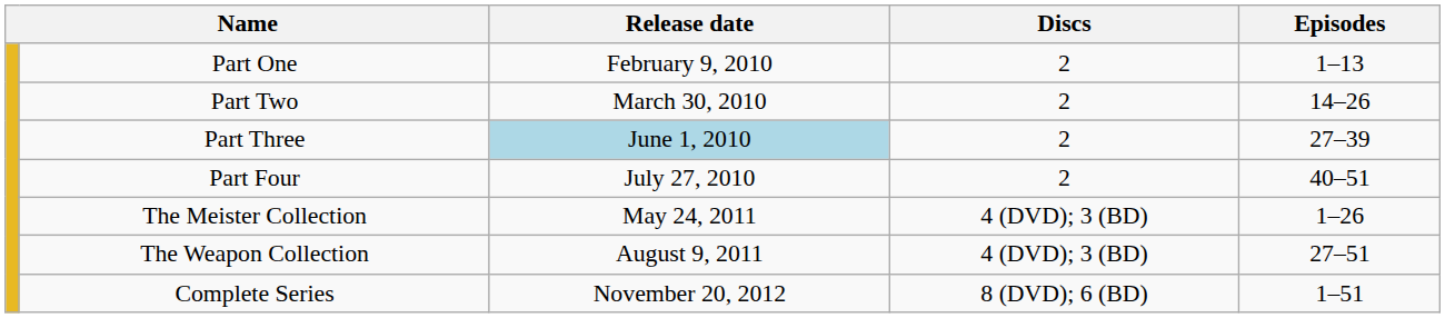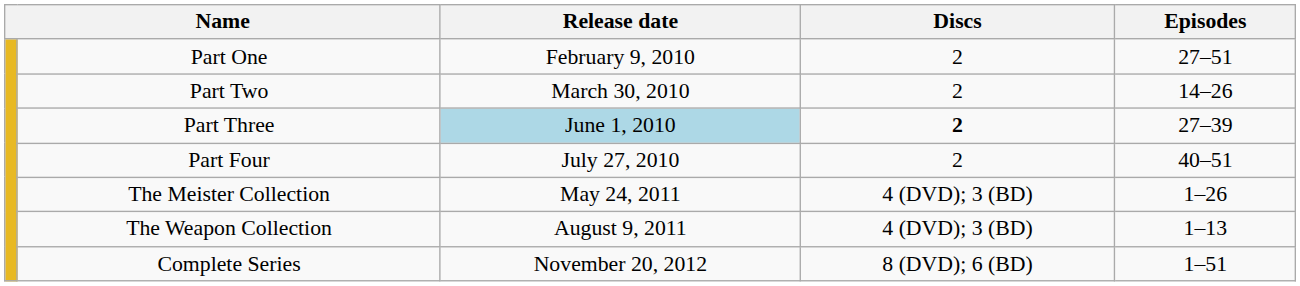 <table class="wikitable" style="text-align: center; width: 60%;">
 <tr>
 <th colspan="2">Name</th>
 <th>Release date</th>
 <th>Discs</th>
 <th>Episodes</th>
 </tr>
 <tr>
 <td rowspan="7" width="1%" style="background: #E8B923;"></td>
 <td>Part One</td>
 <td>February 9, 2010</td>
 <td>2</td>
-<td>1–13</td>
+<td>27–51</td>
 </tr>
 <tr>
 <td>Part Two</td>
 <td>March 30, 2010</td>
 <td>2</td>
 <td>14–26</td>
 </tr>
 <tr>
 <td>Part Three</td>
 <td style="background: lightblue;">June 1, 2010</td>
-<td>2</td>
+<td><strong>2</strong></td>
 <td>27–39</td>
 </tr>
 <tr>
 <td>Part Four</td>
 <td>July 27, 2010</td>
 <td>2</td>
 <td>40–51</td>
 </tr>
 <tr>
 <td>The Meister Collection</td>
 <td>May 24, 2011</td>
 <td>4 (DVD); 3 (BD)</td>
 <td>1–26</td>
 </tr>
 <tr>
 <td>The Weapon Collection</td>
 <td>August 9, 2011</td>
 <td>4 (DVD); 3 (BD)</td>
-<td>27–51</td>
+<td>1–13</td>
 </tr>
 <tr>
 <td>Complete Series</td>
 <td>November 20, 2012</td>
 <td>8 (DVD); 6 (BD)</td>
 <td>1–51</td>
 </tr>
 </table>
